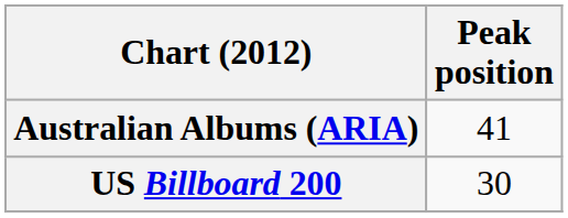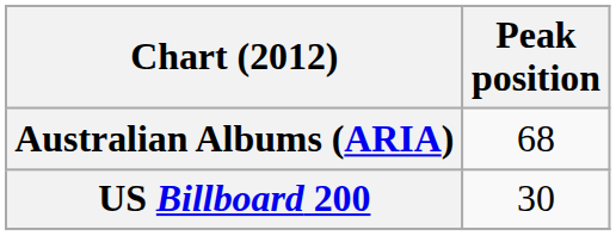 <table class="wikitable sortable plainrowheaders" style="text-align: center">
 <tr>
 <th scope="col">Chart (2012)</th>
 <th scope="col">Peak<br>position</th>
 </tr>
 <tr>
 <th scope="row">Australian Albums (<a href='#'>ARIA</a>)</th>
-<td>41</td>
+<td>68</td>
 </tr>
 <tr>
 <th scope="row">US <a href='#'><em>Billboard</em> 200</a></th>
 <td>30</td>
 </tr>
 <tr>
 </tr>
 </table>
